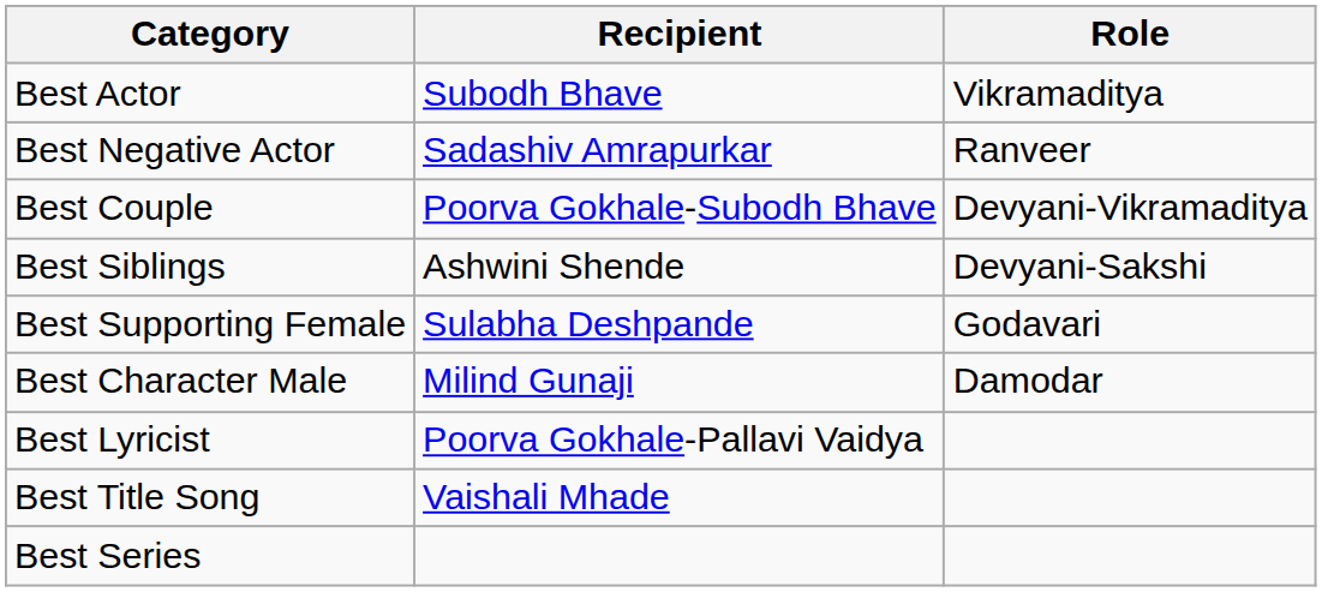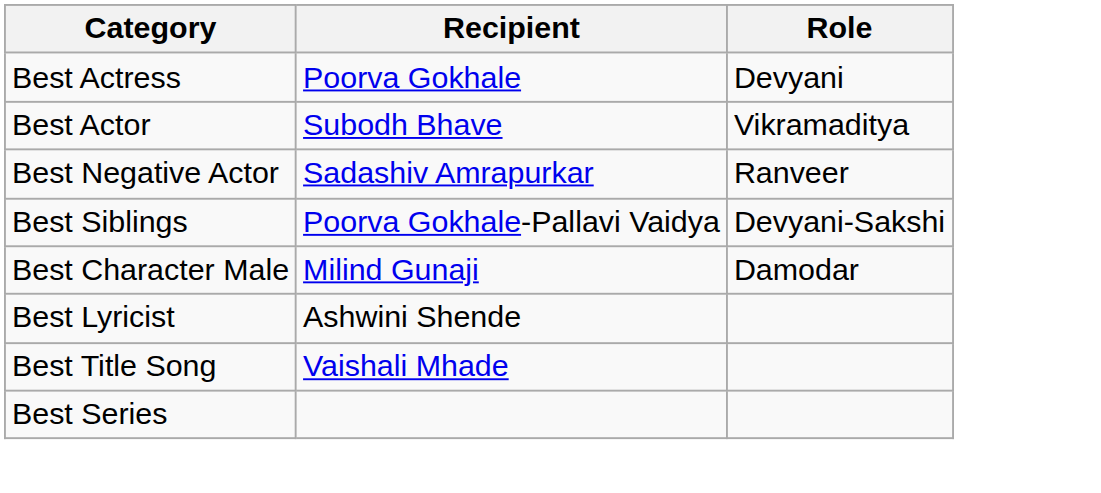 <table class="wikitable">
 <tr>
 <th>Category</th>
 <th>Recipient</th>
 <th>Role</th>
+</tr>
+<tr>
+<td>Best Actress</td>
+<td><a href='#'>Poorva Gokhale</a></td>
+<td>Devyani</td>
 </tr>
 <tr>
 <td>Best Actor</td>
 <td><a href='#'>Subodh Bhave</a></td>
 <td>Vikramaditya</td>
 </tr>
 <tr>
 <td>Best Negative Actor</td>
 <td><a href='#'>Sadashiv Amrapurkar</a></td>
 <td>Ranveer</td>
 </tr>
 <tr>
-<td>Best Couple</td>
-<td><a href='#'>Poorva Gokhale</a>-<a href='#'>Subodh Bhave</a></td>
-<td>Devyani-Vikramaditya</td>
-</tr>
-<tr>
 <td>Best Siblings</td>
-<td>Ashwini Shende</td>
+<td><a href='#'>Poorva Gokhale</a>-Pallavi Vaidya</td>
 <td>Devyani-Sakshi</td>
-</tr>
-<tr>
-<td>Best Supporting Female</td>
-<td><a href='#'>Sulabha Deshpande</a></td>
-<td>Godavari</td>
 </tr>
 <tr>
 <td>Best Character Male</td>
 <td><a href='#'>Milind Gunaji</a></td>
 <td>Damodar</td>
 </tr>
 <tr>
 <td>Best Lyricist</td>
-<td><a href='#'>Poorva Gokhale</a>-Pallavi Vaidya</td>
+<td>Ashwini Shende</td>
 <td></td>
 </tr>
 <tr>
 <td>Best Title Song</td>
 <td><a href='#'>Vaishali Mhade</a></td>
 <td></td>
 </tr>
 <tr>
 <td>Best Series</td>
 <td></td>
 <td></td>
 </tr>
 </table>
